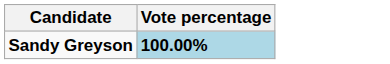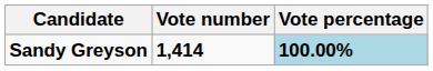 <table class="wikitable">
 <tr>
 <th>Candidate</th>
+<th>Vote number</th>
 <th>Vote percentage</th>
 </tr>
 <tr>
 <td><strong>Sandy Greyson</strong></td>
+<td><strong>1,414</strong></td>
 <td style="background: lightblue;"><strong>100.00%</strong></td>
 </tr>
 </table>
